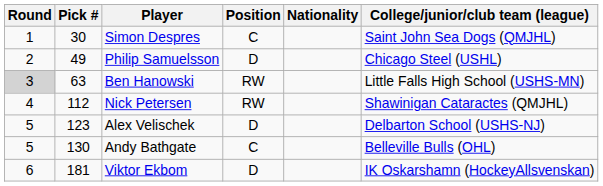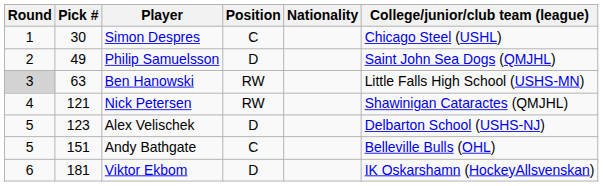 <table class="wikitable">
 <tr>
 <th>Round</th>
 <th>Pick #</th>
 <th>Player</th>
 <th>Position</th>
 <th>Nationality</th>
 <th>College/junior/club team (league)</th>
 </tr>
 <tr>
 <td style="text-align:center">1</td>
 <td style="text-align:center">30</td>
 <td><a href='#'>Simon Despres</a></td>
 <td style="text-align:center">C</td>
 <td></td>
-<td><a href='#'>Saint John Sea Dogs</a> (<a href='#'>QMJHL</a>)</td>
+<td><a href='#'>Chicago Steel</a> (<a href='#'>USHL</a>)</td>
 </tr>
 <tr>
 <td style="text-align:center">2</td>
 <td style="text-align:center">49</td>
 <td><a href='#'>Philip Samuelsson</a></td>
 <td style="text-align:center">D</td>
 <td></td>
-<td><a href='#'>Chicago Steel</a> (<a href='#'>USHL</a>)</td>
+<td><a href='#'>Saint John Sea Dogs</a> (<a href='#'>QMJHL</a>)</td>
 </tr>
 <tr>
 <td style="background: lightgrey; text-align:center">3</td>
 <td style="text-align:center">63</td>
 <td><a href='#'>Ben Hanowski</a></td>
 <td style="text-align:center">RW</td>
 <td></td>
 <td>Little Falls High School (<a href='#'>USHS-MN</a>)</td>
 </tr>
 <tr>
 <td style="text-align:center">4</td>
-<td style="text-align:center">112</td>
+<td style="text-align:center">121</td>
 <td><a href='#'>Nick Petersen</a></td>
 <td style="text-align:center">RW</td>
 <td></td>
 <td><a href='#'>Shawinigan Cataractes</a> (QMJHL)</td>
 </tr>
 <tr>
 <td style="text-align:center">5</td>
 <td style="text-align:center">123</td>
 <td>Alex Velischek</td>
 <td style="text-align:center">D</td>
 <td></td>
 <td><a href='#'>Delbarton School</a> (<a href='#'>USHS-NJ</a>)</td>
 </tr>
 <tr>
 <td style="text-align:center">5</td>
-<td style="text-align:center">130</td>
+<td style="text-align:center">151</td>
 <td>Andy Bathgate</td>
 <td style="text-align:center">C</td>
 <td></td>
 <td><a href='#'>Belleville Bulls</a> (<a href='#'>OHL</a>)</td>
 </tr>
 <tr>
 <td style="text-align:center">6</td>
 <td style="text-align:center">181</td>
 <td><a href='#'>Viktor Ekbom</a></td>
 <td style="text-align:center">D</td>
 <td></td>
 <td><a href='#'>IK Oskarshamn</a> (<a href='#'>HockeyAllsvenskan</a>)</td>
 </tr>
 </table>
